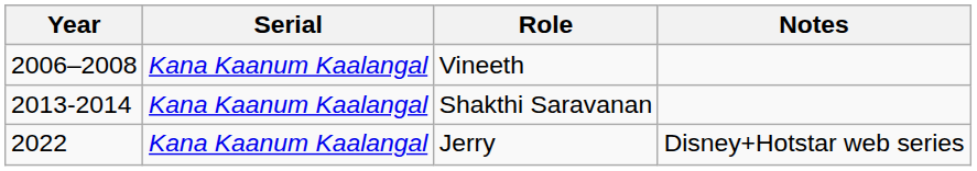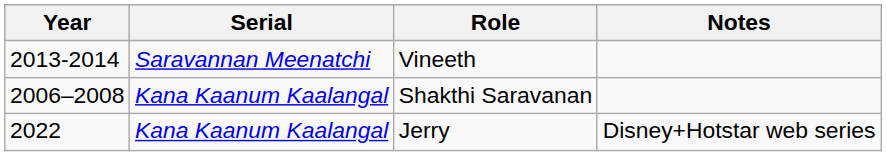 <table class="wikitable">
 <tr style="background:#cccccf;">
 <th>Year</th>
 <th>Serial</th>
 <th>Role</th>
 <th>Notes</th>
 </tr>
 <tr>
-<td rowspan="1">2006–2008</td>
-<td><em><a href='#'>Kana Kaanum Kaalangal</a></em></td>
+<td rowspan="1">2013-2014</td>
+<td><em><a href='#'>Saravannan Meenatchi</a></em></td>
 <td>Vineeth</td>
 <td></td>
 </tr>
 <tr>
-<td rowspan="1">2013-2014</td>
+<td rowspan="1">2006–2008</td>
 <td><em><a href='#'>Kana Kaanum Kaalangal</a></em></td>
 <td>Shakthi Saravanan</td>
 <td></td>
 </tr>
 <tr>
 <td>2022</td>
 <td><em><a href='#'>Kana Kaanum Kaalangal</a></em></td>
 <td>Jerry</td>
 <td>Disney+Hotstar web series</td>
 </tr>
 </table>
